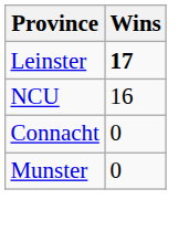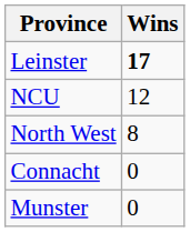 <table class="wikitable">
 <tr>
 <th>Province</th>
 <th>Wins</th>
 </tr>
 <tr>
 <td><a href='#'>Leinster</a></td>
 <td><strong>17</strong></td>
 </tr>
 <tr>
 <td><a href='#'>NCU</a></td>
-<td>16</td>
+<td>12</td>
+</tr>
+<tr>
+<td><a href='#'>North West</a></td>
+<td>8</td>
 </tr>
 <tr>
 <td><a href='#'>Connacht</a></td>
 <td>0</td>
 </tr>
 <tr>
 <td><a href='#'>Munster</a></td>
 <td>0</td>
 </tr>
 </table>
